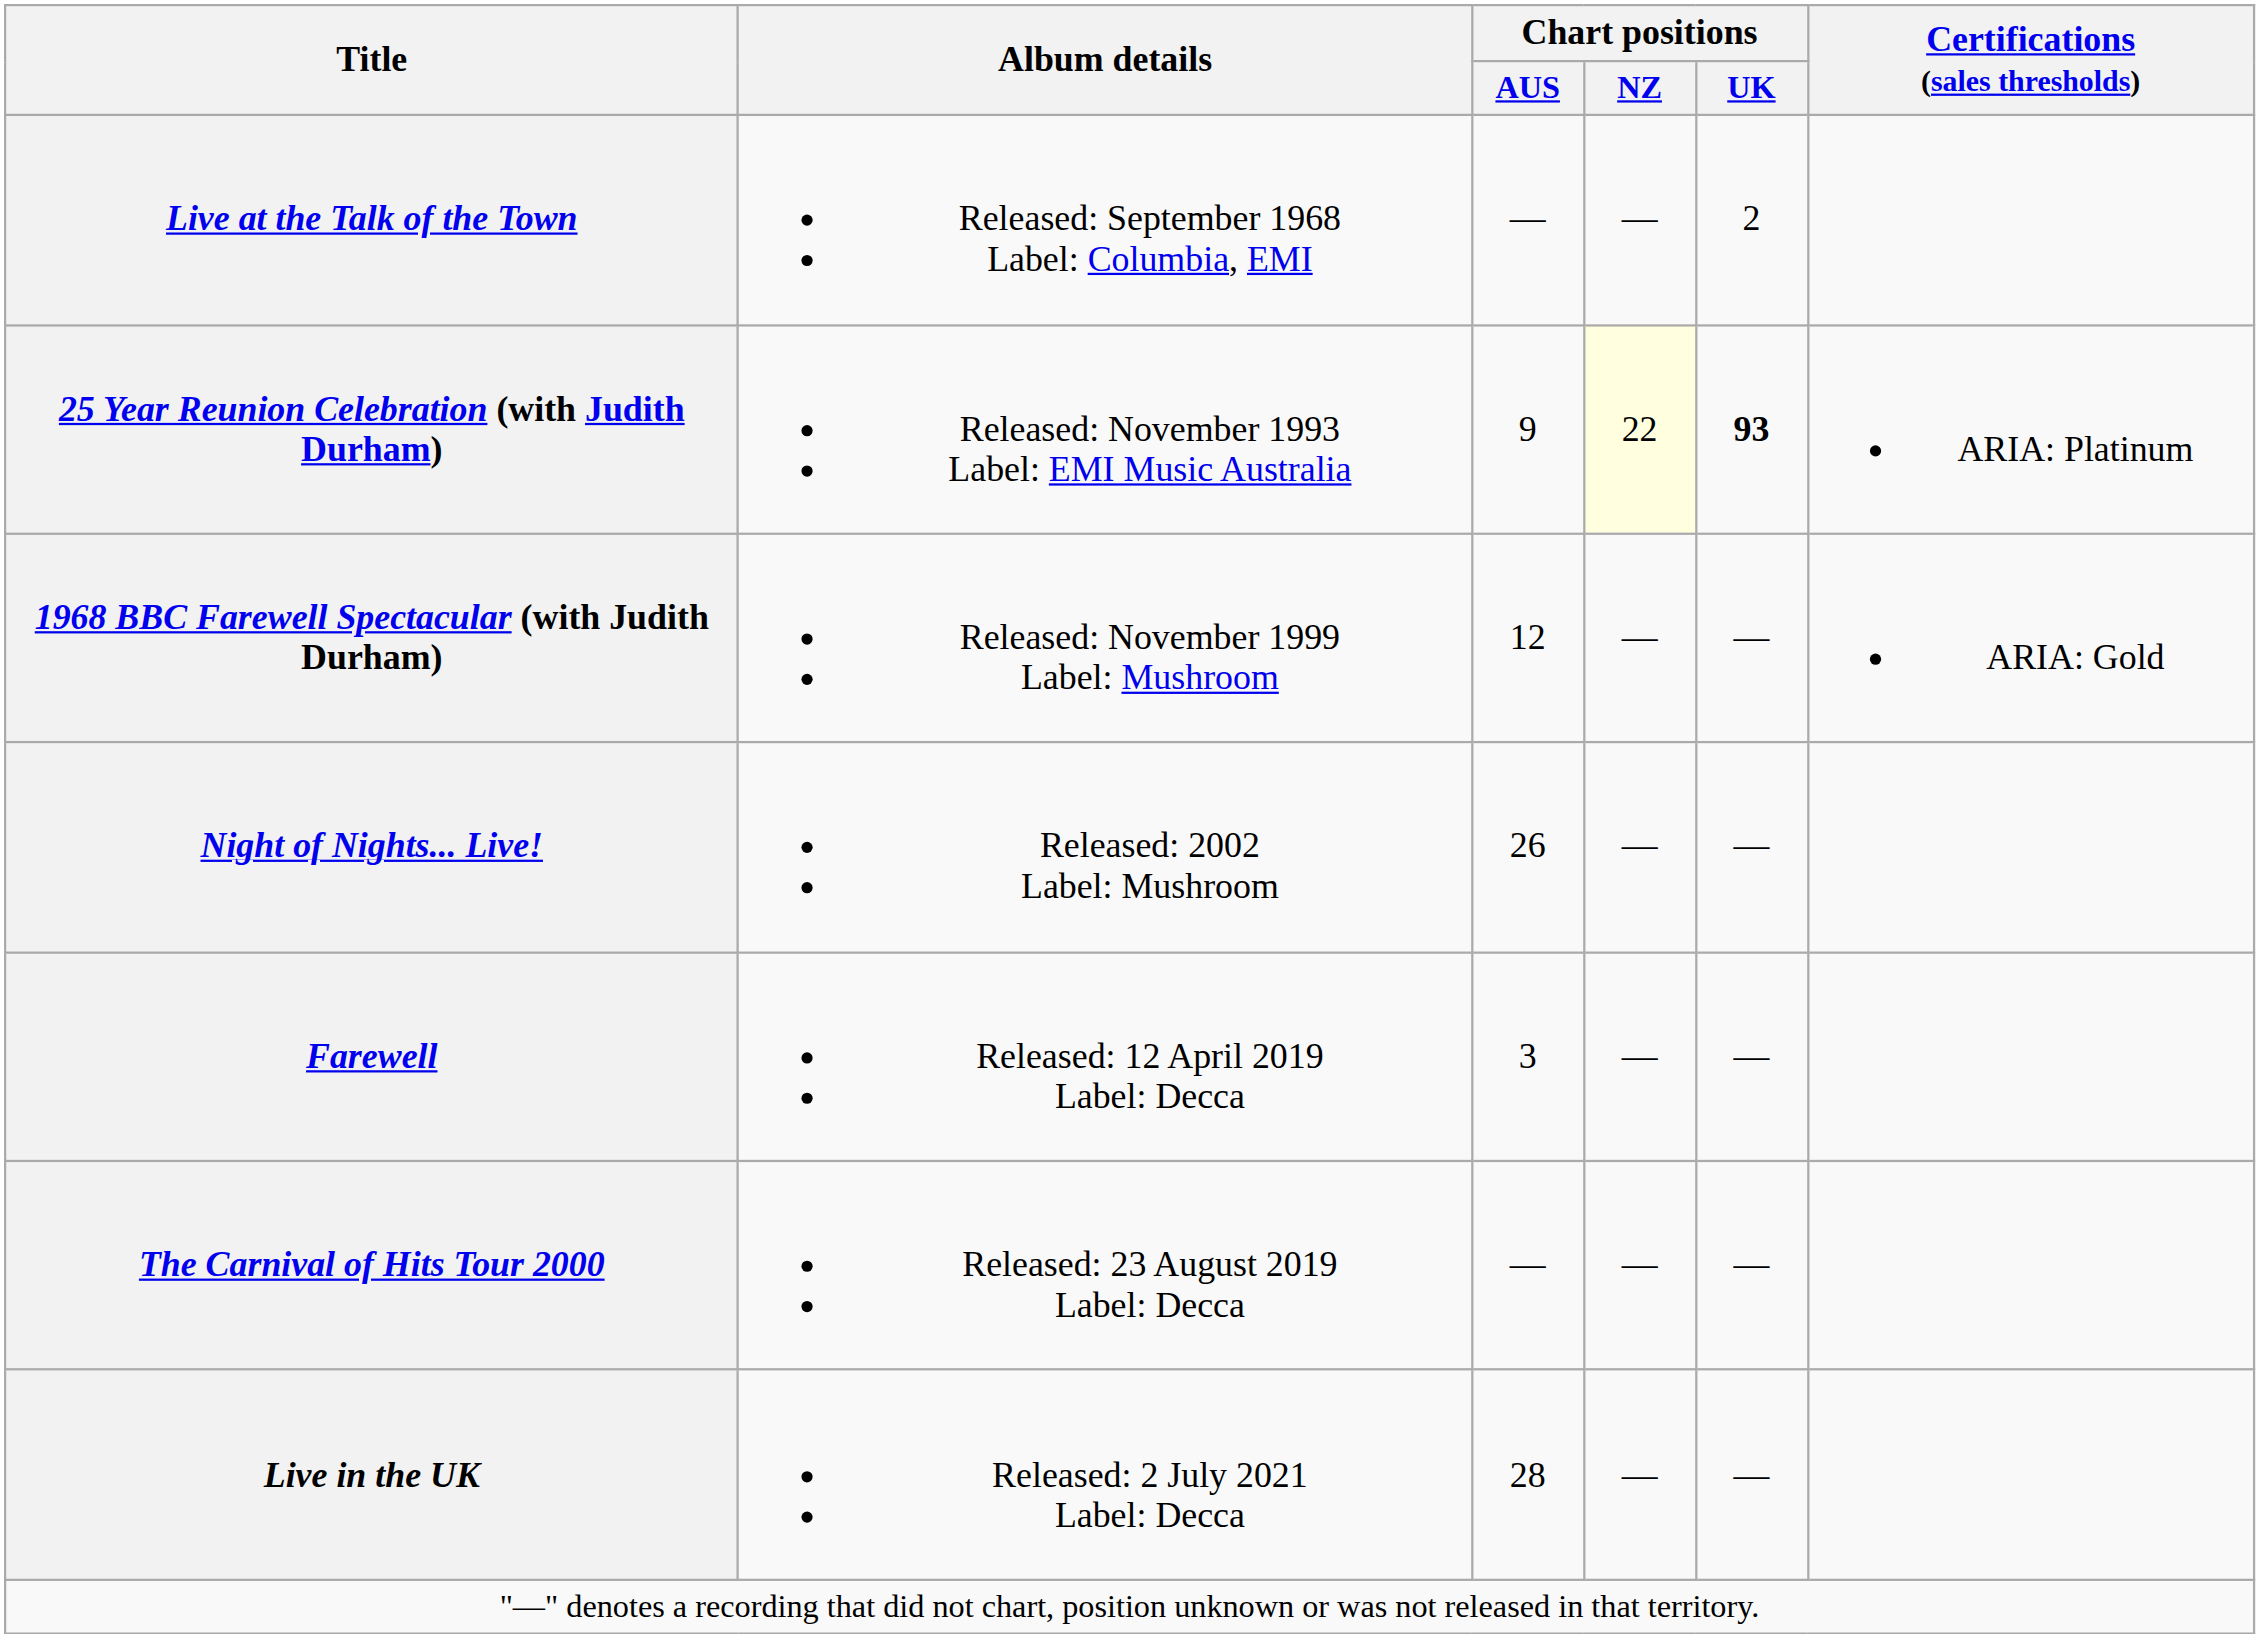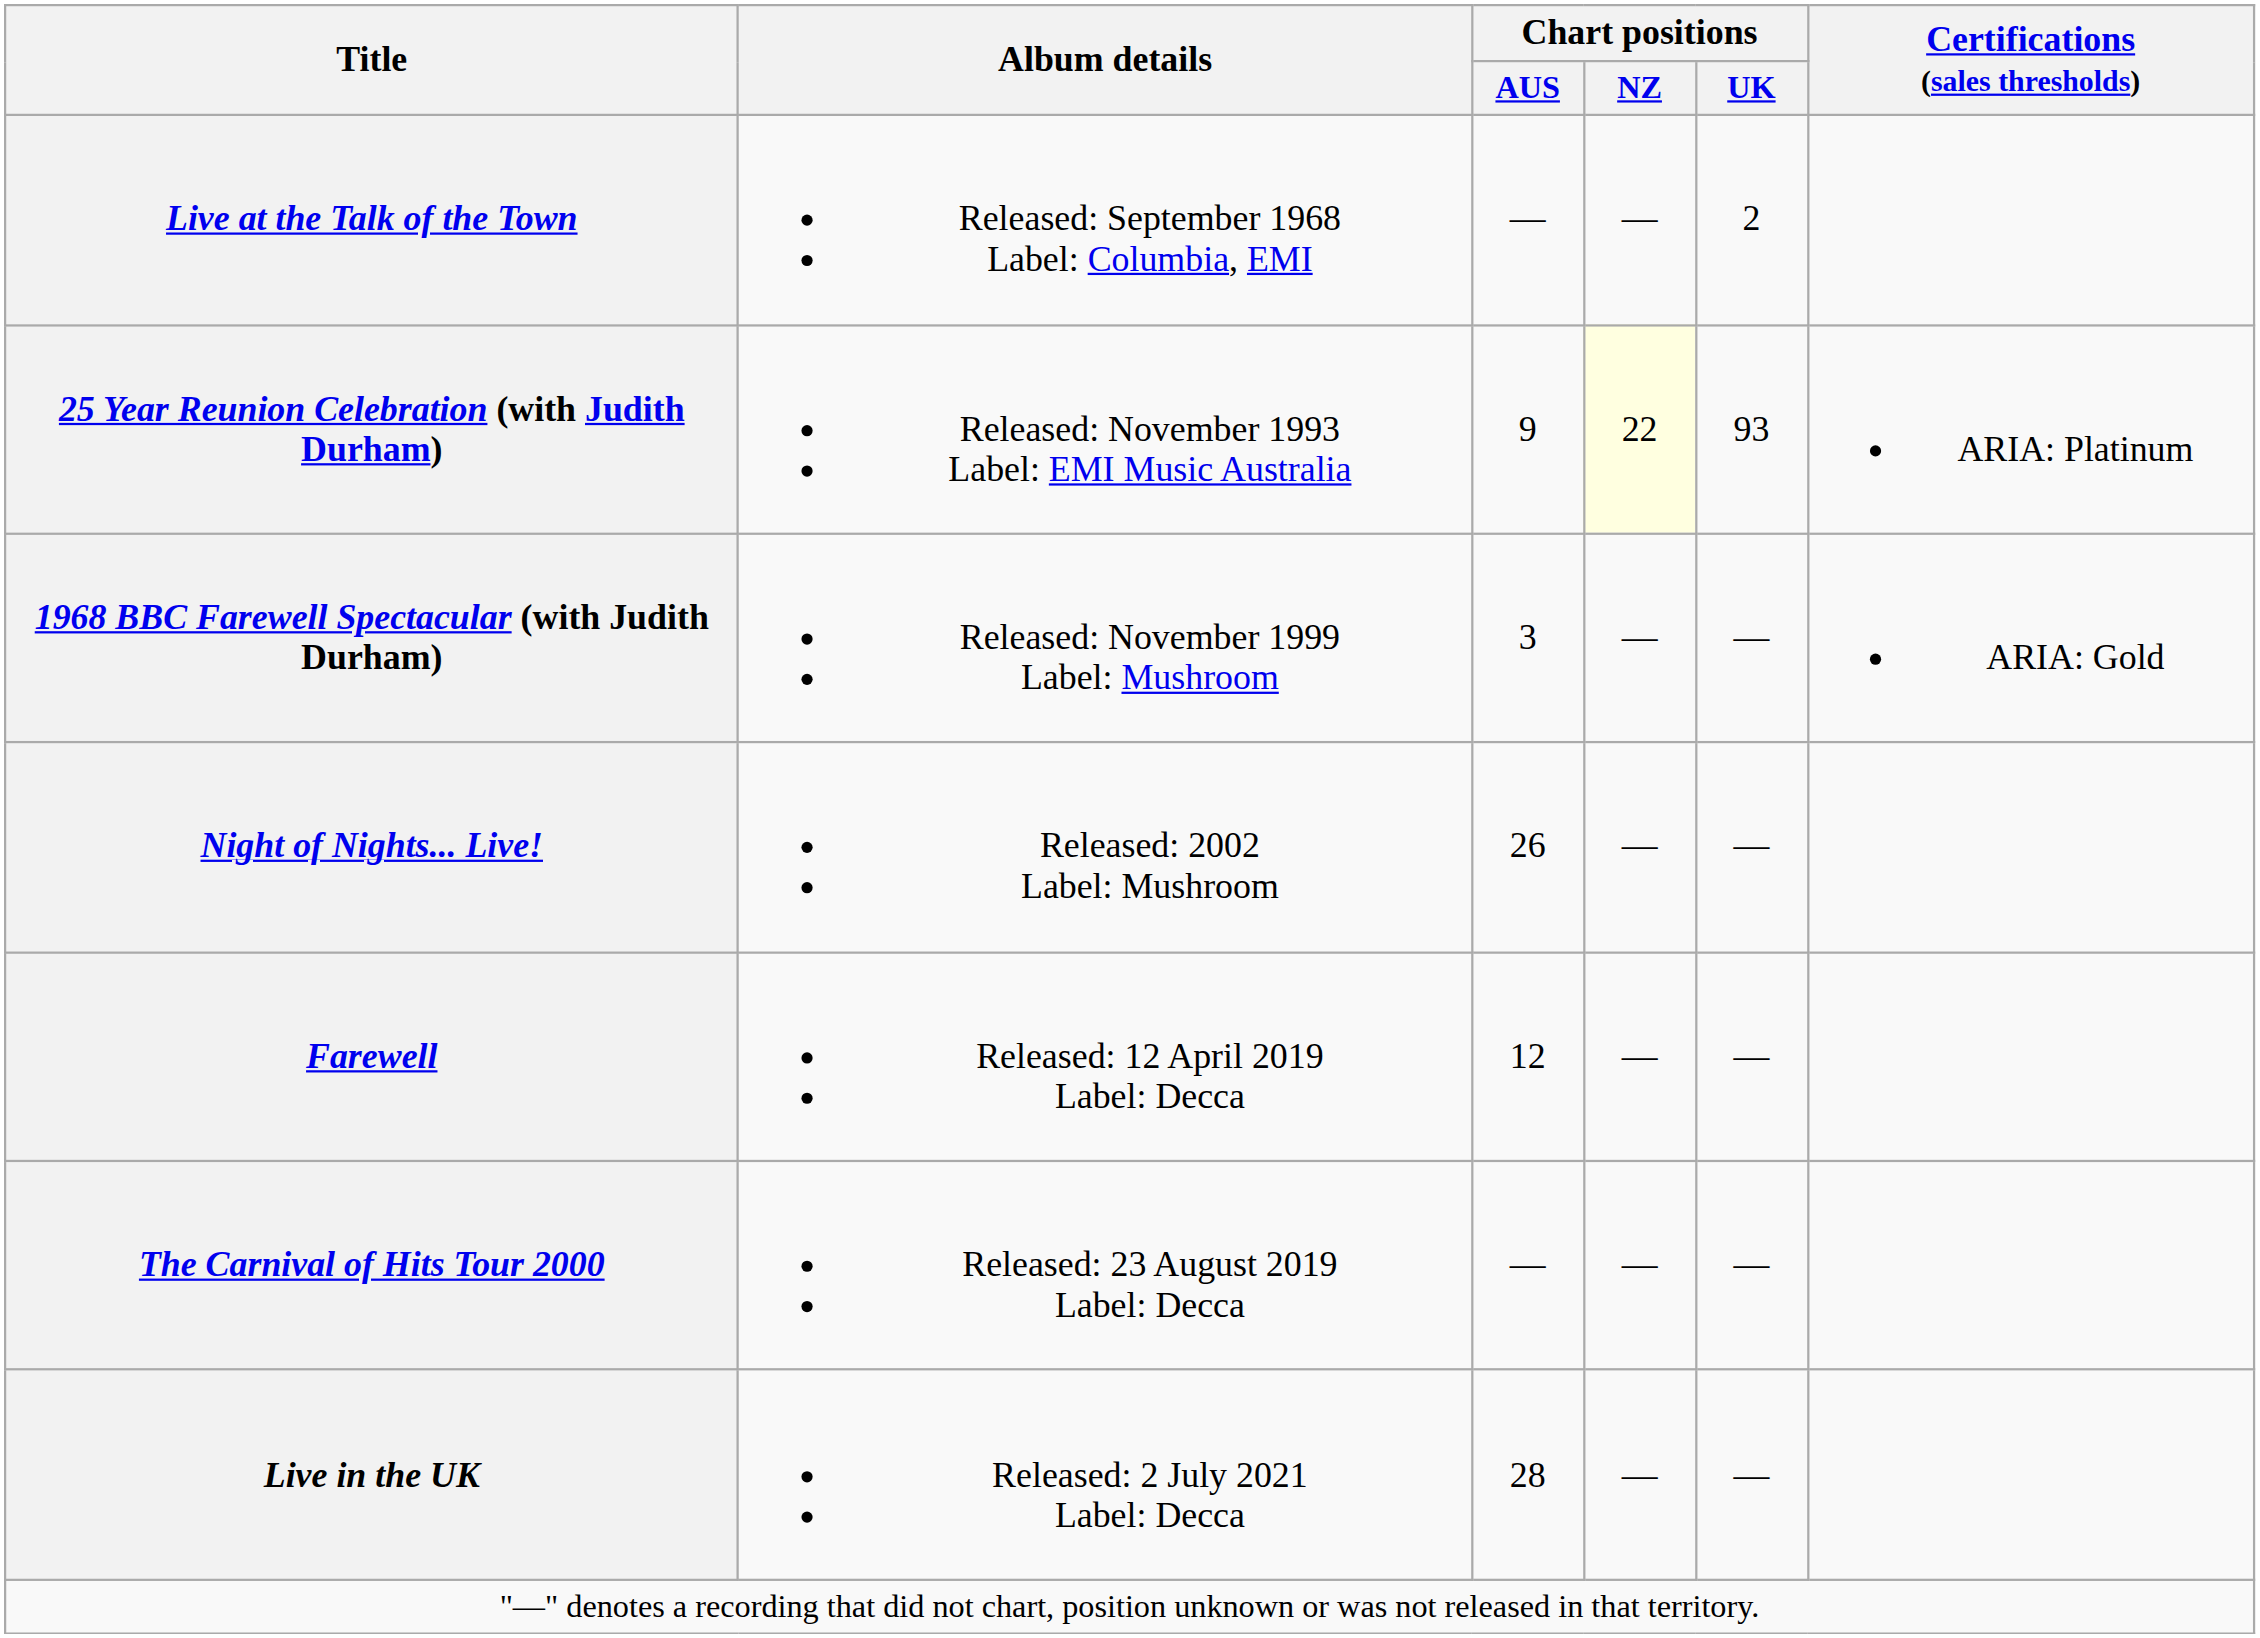 <table class="wikitable plainrowheaders" style="text-align:center;">
 <tr>
 <th scope="col" rowspan="2" style="width:20em;">Title</th>
 <th scope="col" rowspan="2" style="width:20em;">Album details</th>
 <th scope="col" colspan="3">Chart positions</th>
 <th rowspan="2" style="width:12em;"><a href='#'>Certifications</a><br><small>(<a href='#'>sales thresholds</a>)</small></th>
 </tr>
 <tr>
 <th scope="col" style="width:3em;font-size:90%;"><a href='#'>AUS</a><br></th>
 <th scope="col" style="width:3em;font-size:90%;"><a href='#'>NZ</a><br></th>
 <th scope="col" style="width:3em;font-size:90%;"><a href='#'>UK</a><br></th>
 </tr>
 <tr>
 <th scope="row"><em><a href='#'>Live at the Talk of the Town</a></em></th>
 <td><br><ul><li>Released: September 1968</li><li>Label: <a href='#'>Columbia</a>, <a href='#'>EMI</a></li></ul></td>
 <td>—</td>
 <td>—</td>
 <td>2</td>
 <td></td>
 </tr>
 <tr>
 <th scope="row"><em><a href='#'>25 Year Reunion Celebration</a></em> (with <a href='#'>Judith Durham</a>)</th>
 <td><br><ul><li>Released: November 1993</li><li>Label: <a href='#'>EMI Music Australia</a></li></ul></td>
 <td>9</td>
 <td style="background: lightyellow;">22</td>
-<td><strong>93</strong></td>
+<td>93</td>
 <td><br><ul><li>ARIA: Platinum</li></ul></td>
 </tr>
 <tr>
 <th scope="row"><em><a href='#'>1968 BBC Farewell Spectacular</a></em> (with Judith Durham)</th>
 <td><br><ul><li>Released: November 1999</li><li>Label: <a href='#'>Mushroom</a></li></ul></td>
-<td>12</td>
+<td>3</td>
 <td>—</td>
 <td>—</td>
 <td><br><ul><li>ARIA: Gold</li></ul></td>
 </tr>
 <tr>
 <th scope="row"><em><a href='#'>Night of Nights... Live! </a></em></th>
 <td><br><ul><li>Released: 2002</li><li>Label: Mushroom</li></ul></td>
 <td>26</td>
 <td>—</td>
 <td>—</td>
 <td></td>
 </tr>
 <tr>
 <th scope="row"><em><a href='#'>Farewell</a></em></th>
 <td><br><ul><li>Released: 12 April 2019</li><li>Label: Decca</li></ul></td>
-<td>3</td>
+<td>12</td>
 <td>—</td>
 <td>—</td>
 <td></td>
 </tr>
 <tr>
 <th scope="row"><em><a href='#'>The Carnival of Hits Tour 2000</a></em></th>
 <td><br><ul><li>Released: 23 August 2019</li><li>Label: Decca</li></ul></td>
 <td>—</td>
 <td>—</td>
 <td>—</td>
 <td></td>
 </tr>
 <tr>
 <th scope="row"><em>Live in the UK</em></th>
 <td><br><ul><li>Released: 2 July 2021</li><li>Label: Decca</li></ul></td>
 <td>28<br></td>
 <td>—</td>
 <td>—</td>
 <td></td>
 </tr>
 <tr>
 <td colspan="20" style="font-size:90%">"—" denotes a recording that did not chart, position unknown or was not released in that territory.</td>
 </tr>
 </table>
